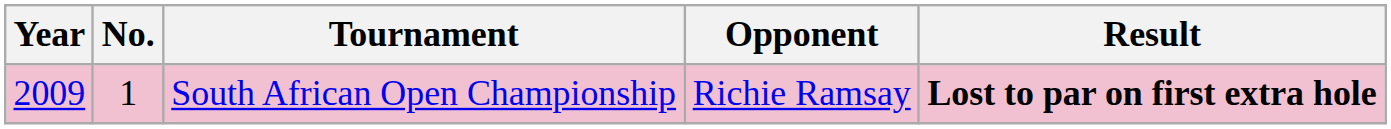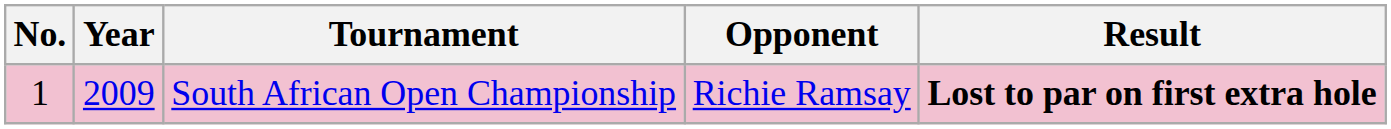 <table class="wikitable" style="font-size:95%;">
 <tr>
+<th>No.</th>
 <th>Year</th>
-<th>No.</th>
 <th>Tournament</th>
 <th>Opponent</th>
 <th>Result</th>
 </tr>
 <tr style="background:#F2C1D1;">
+<td align=center>1</td>
 <td><a href='#'>2009</a></td>
-<td align=center>1</td>
 <td><a href='#'>South African Open Championship</a></td>
 <td> <a href='#'>Richie Ramsay</a></td>
 <td><strong>Lost to par on first extra hole</strong></td>
 </tr>
 </table>
